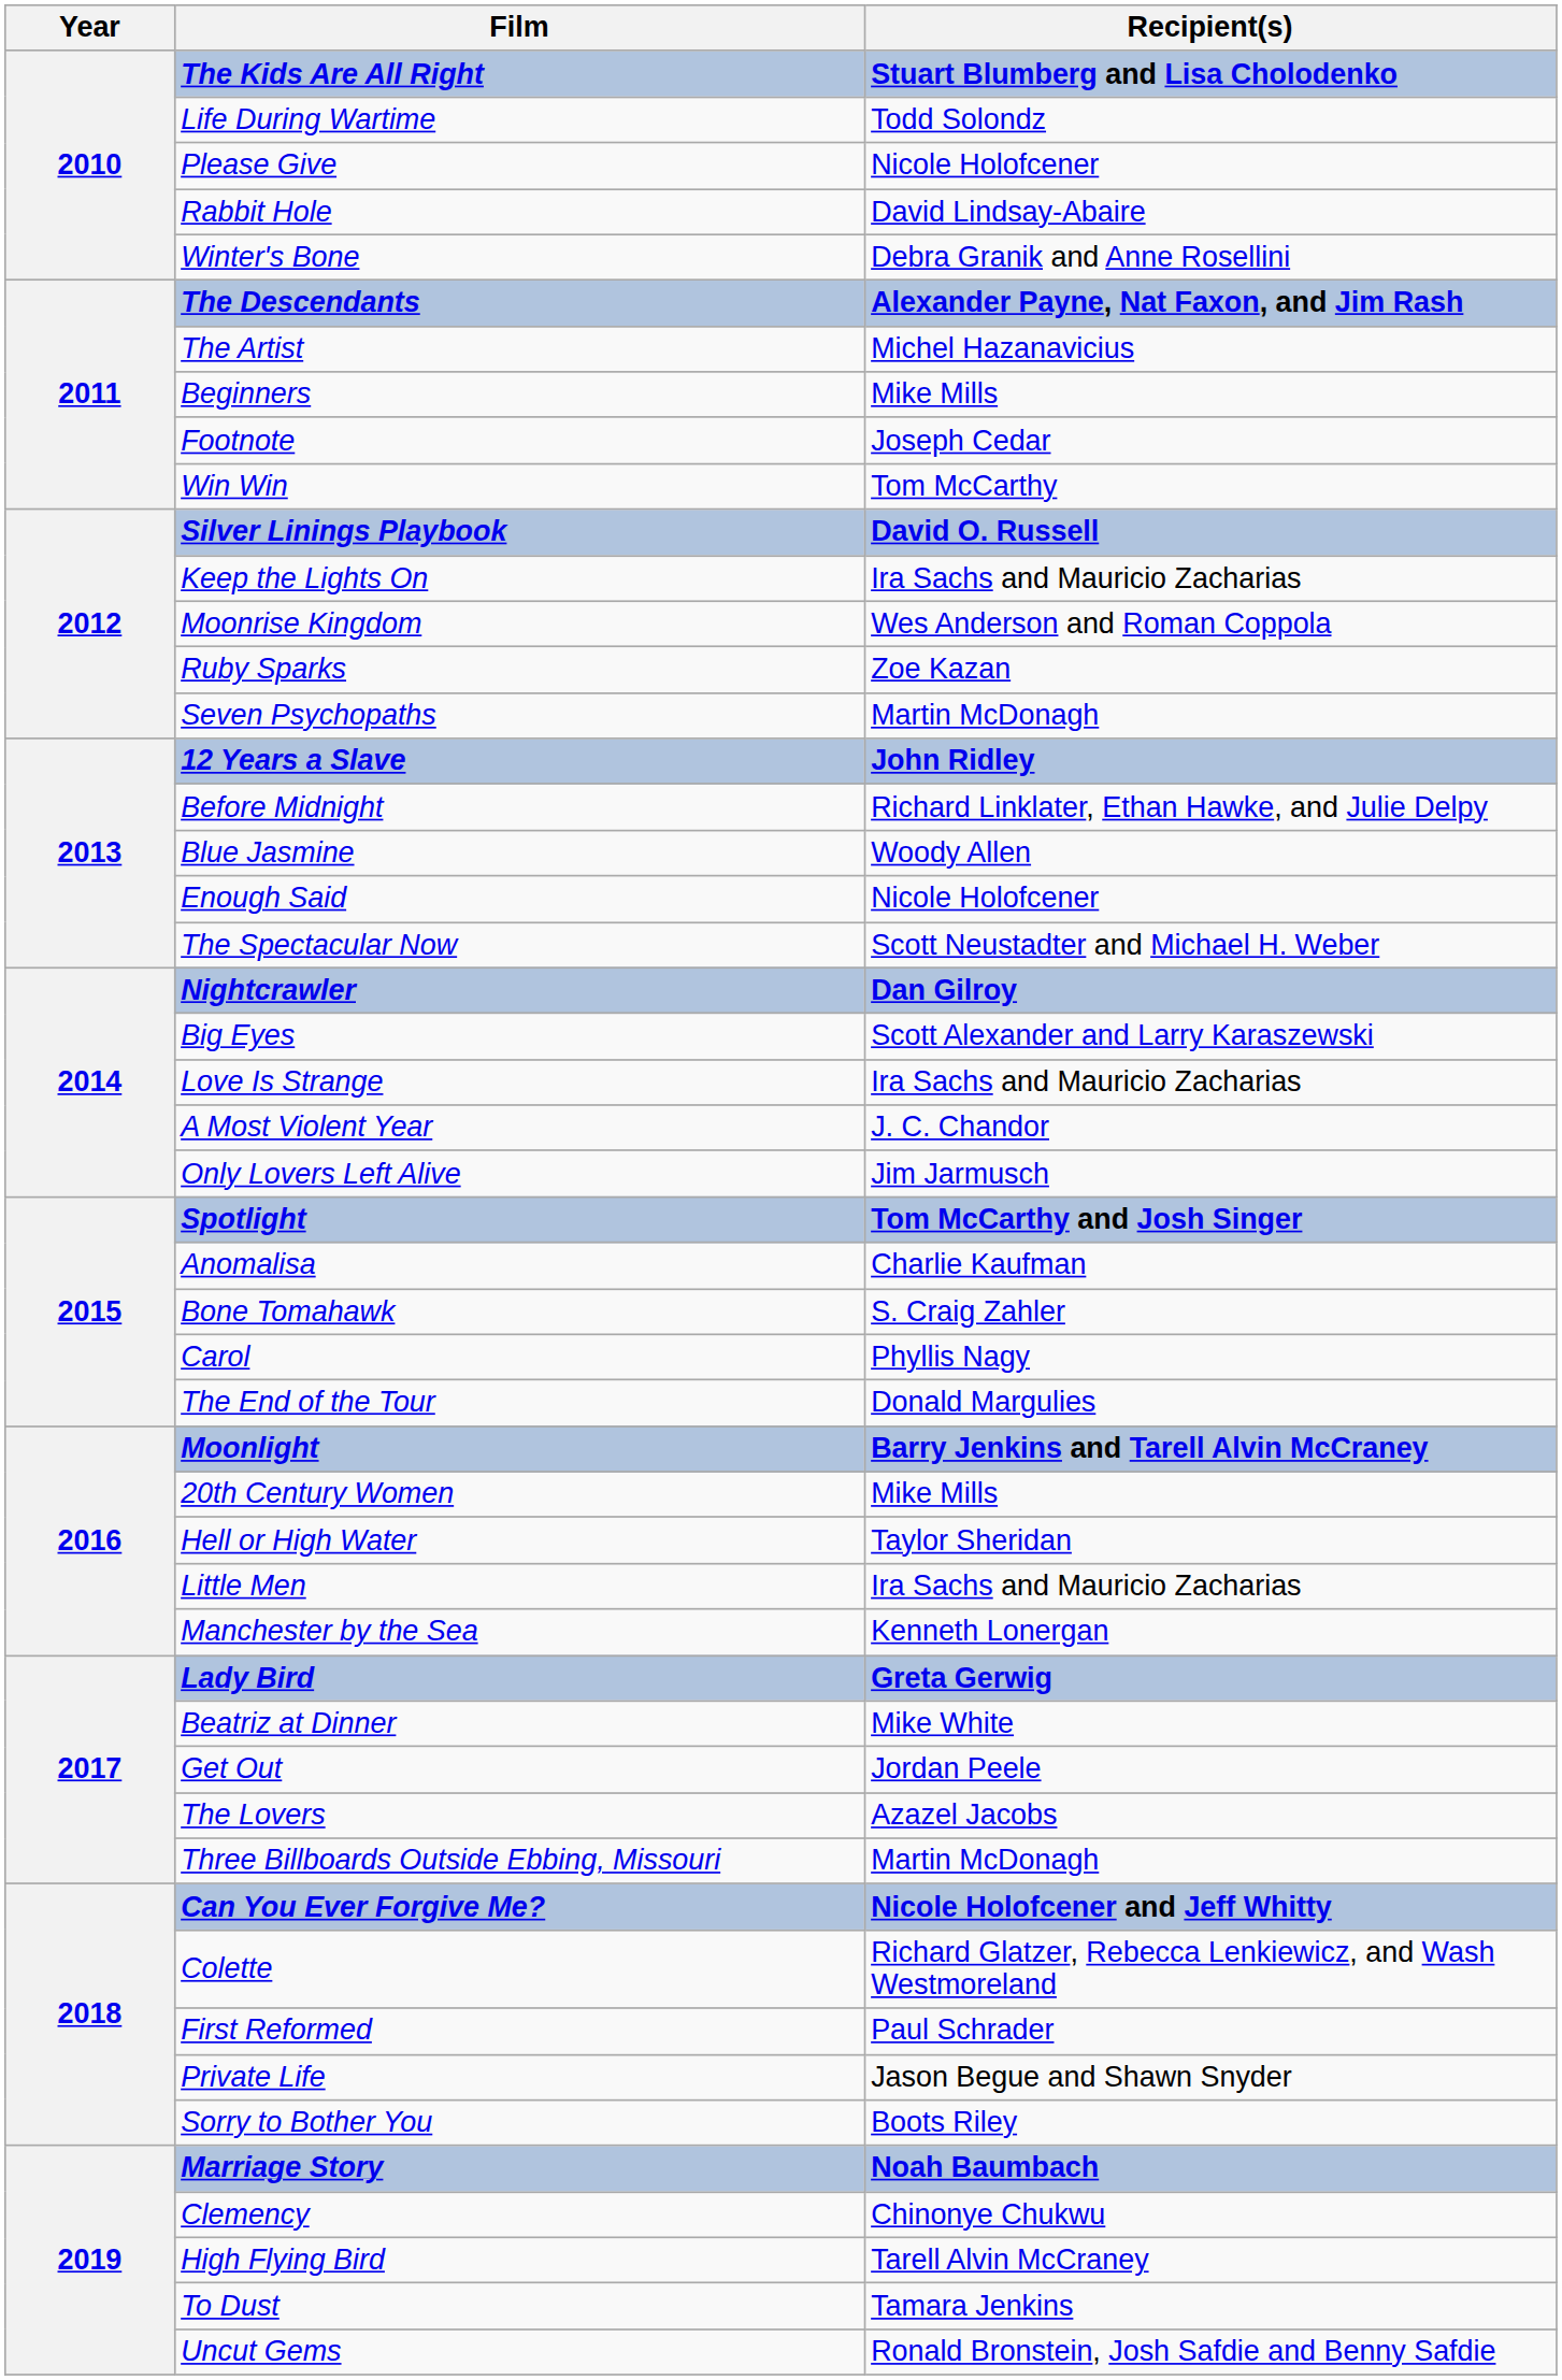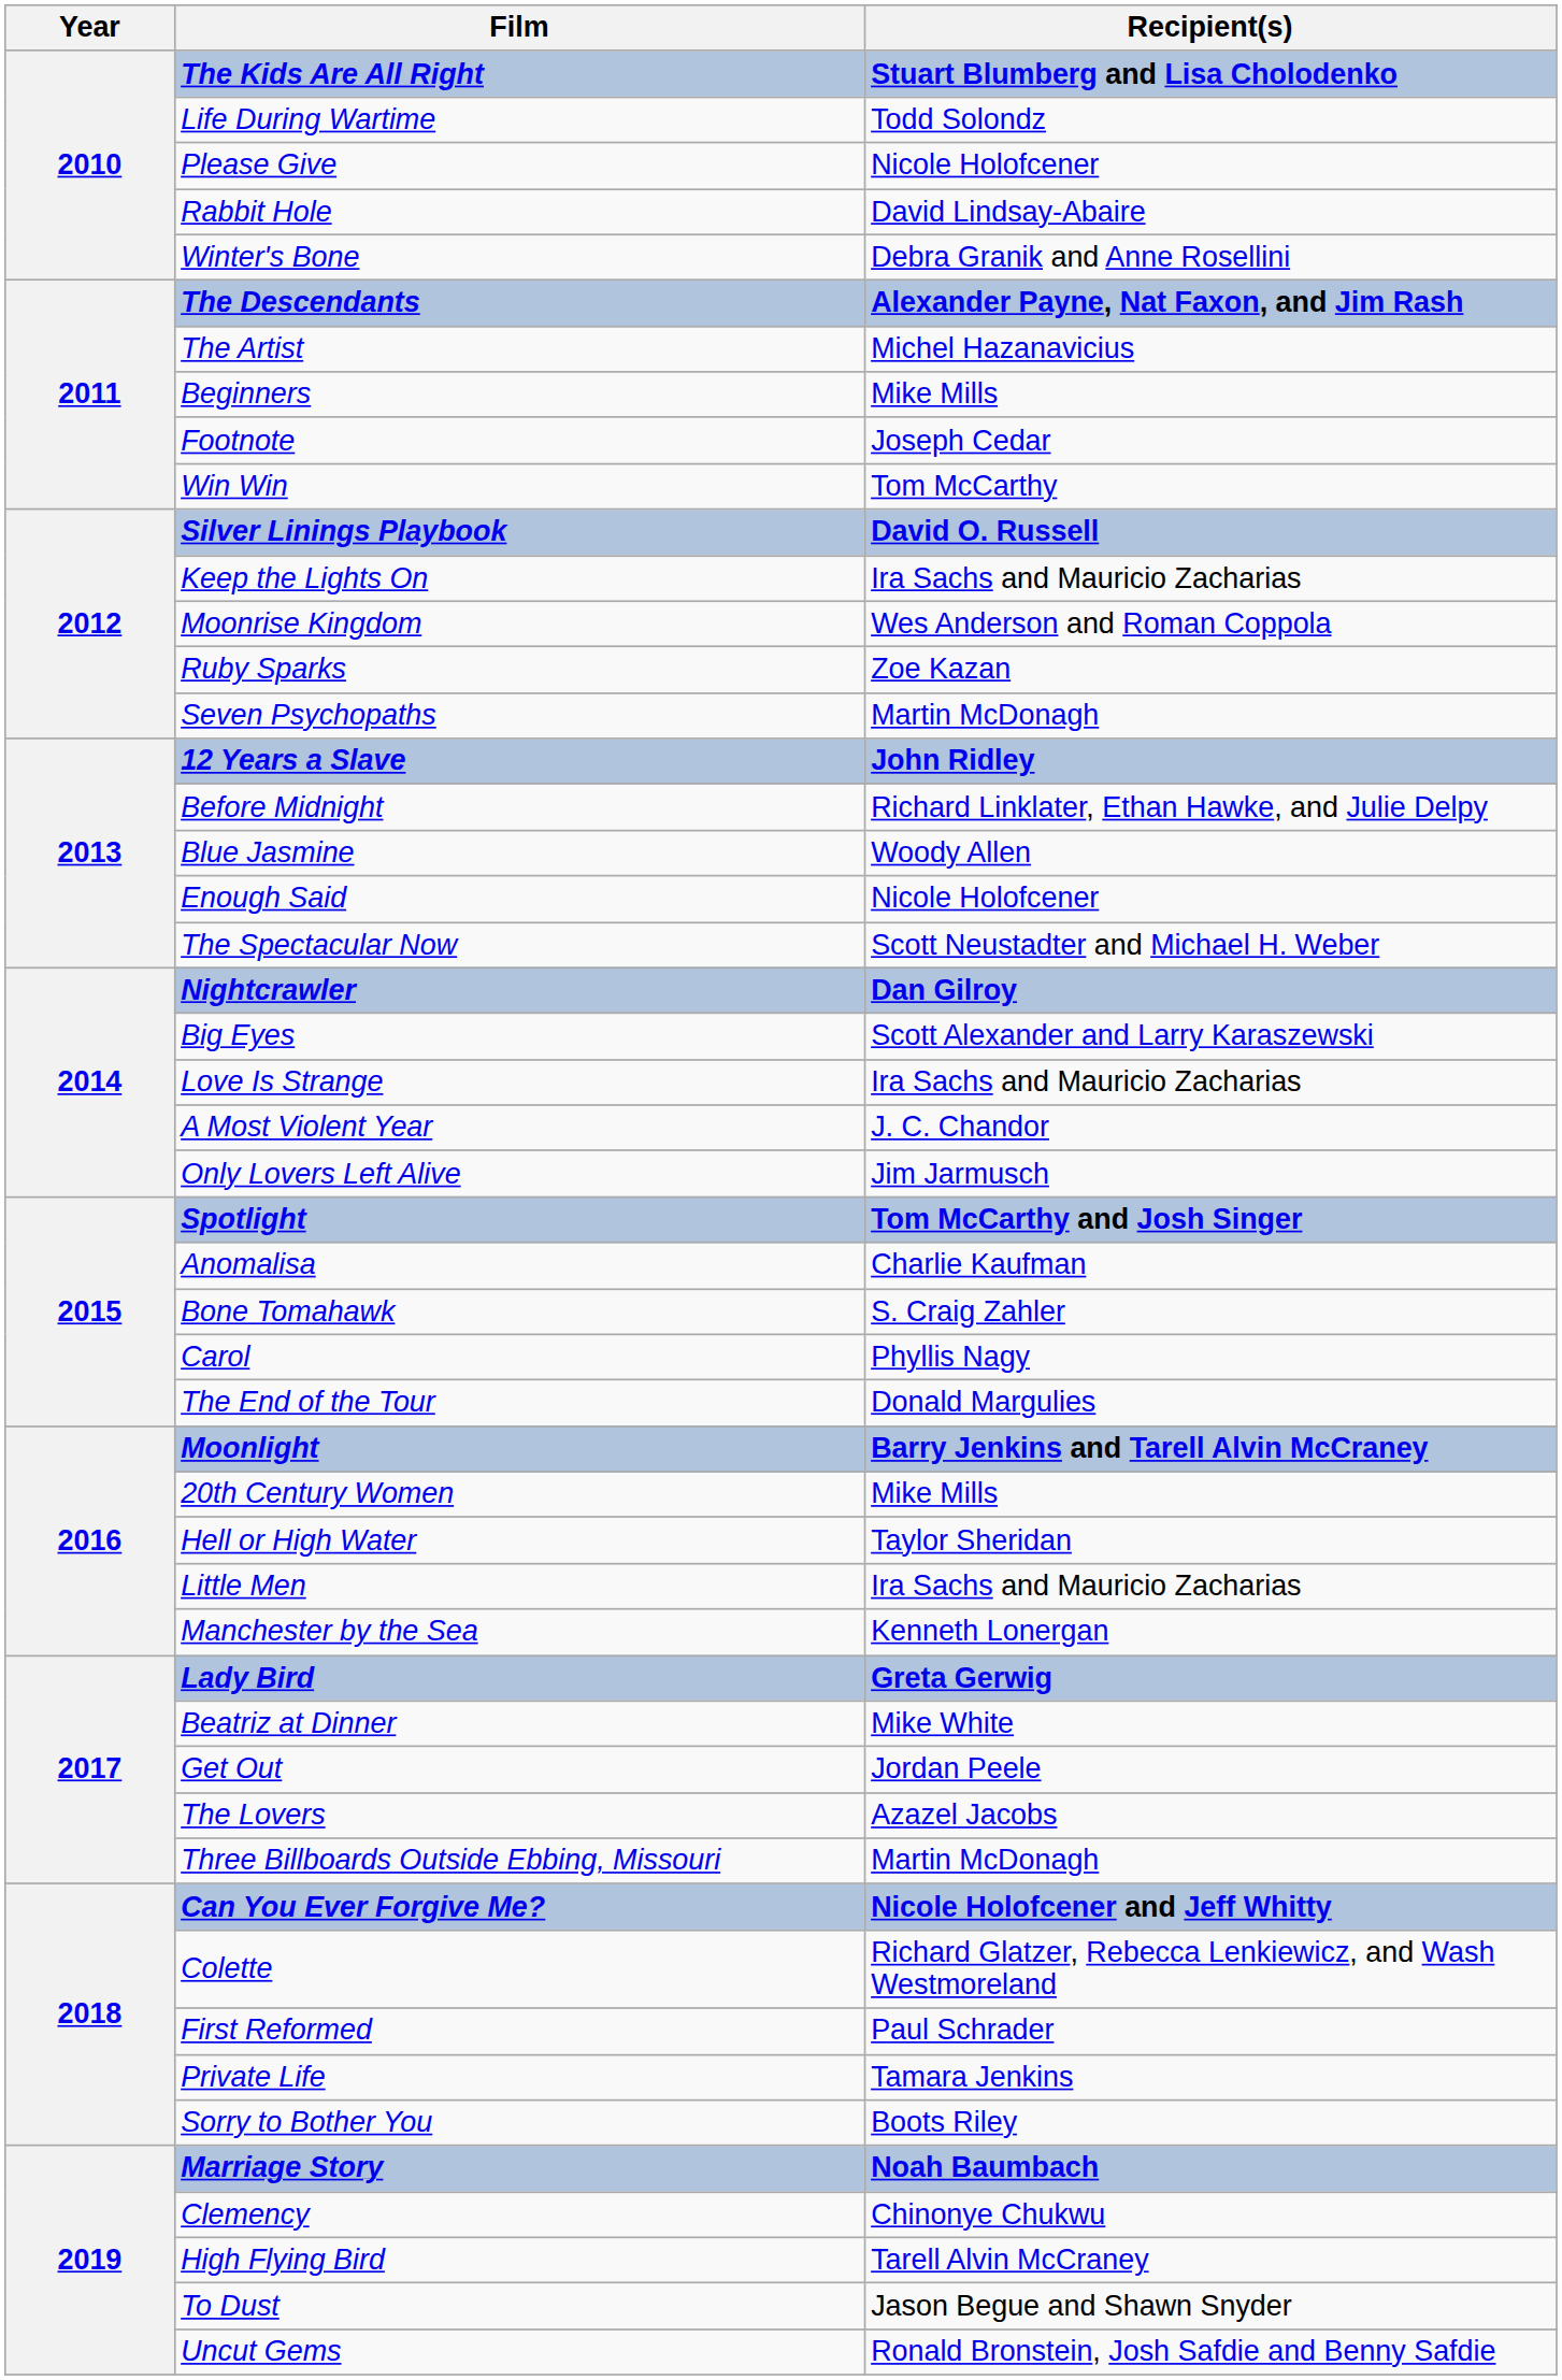 <table class="wikitable" width="68%" cellpadding="5">
 <tr>
 <th width="100">Year</th>
 <th width="450">Film</th>
 <th width="450">Recipient(s)</th>
 </tr>
 <tr>
 <th rowspan="5" style="text-align:center;"><a href='#'>2010</a><br></th>
 <td style="background:#B0C4DE"><strong><em><a href='#'>The Kids Are All Right</a></em></strong></td>
 <td style="background:#B0C4DE"><strong><a href='#'>Stuart Blumberg</a> and <a href='#'>Lisa Cholodenko</a></strong></td>
 </tr>
 <tr>
 <td><em><a href='#'>Life During Wartime</a></em></td>
 <td><a href='#'>Todd Solondz</a></td>
 </tr>
 <tr>
 <td><em><a href='#'>Please Give</a></em></td>
 <td><a href='#'>Nicole Holofcener</a></td>
 </tr>
 <tr>
 <td><em><a href='#'>Rabbit Hole</a></em></td>
 <td><a href='#'>David Lindsay-Abaire</a></td>
 </tr>
 <tr>
 <td><em><a href='#'>Winter's Bone</a></em></td>
 <td><a href='#'>Debra Granik</a> and <a href='#'>Anne Rosellini</a></td>
 </tr>
 <tr>
 <th rowspan="5" style="text-align:center;"><a href='#'>2011</a><br></th>
 <td style="background:#B0C4DE"><strong><em><a href='#'>The Descendants</a></em></strong></td>
 <td style="background:#B0C4DE"><strong><a href='#'>Alexander Payne</a>, <a href='#'>Nat Faxon</a>, and <a href='#'>Jim Rash</a></strong></td>
 </tr>
 <tr>
 <td><em><a href='#'>The Artist</a></em></td>
 <td><a href='#'>Michel Hazanavicius</a></td>
 </tr>
 <tr>
 <td><em><a href='#'>Beginners</a></em></td>
 <td><a href='#'>Mike Mills</a></td>
 </tr>
 <tr>
 <td><em><a href='#'>Footnote</a></em></td>
 <td><a href='#'>Joseph Cedar</a></td>
 </tr>
 <tr>
 <td><em><a href='#'>Win Win</a></em></td>
 <td><a href='#'>Tom McCarthy</a></td>
 </tr>
 <tr>
 <th rowspan="5" style="text-align:center;"><a href='#'>2012</a><br></th>
 <td style="background:#B0C4DE"><strong><em><a href='#'>Silver Linings Playbook</a></em></strong></td>
 <td style="background:#B0C4DE"><strong><a href='#'>David O. Russell</a></strong></td>
 </tr>
 <tr>
 <td><em><a href='#'>Keep the Lights On</a></em></td>
 <td><a href='#'>Ira Sachs</a> and Mauricio Zacharias</td>
 </tr>
 <tr>
 <td><em><a href='#'>Moonrise Kingdom</a></em></td>
 <td><a href='#'>Wes Anderson</a> and <a href='#'>Roman Coppola</a></td>
 </tr>
 <tr>
 <td><em><a href='#'>Ruby Sparks</a></em></td>
 <td><a href='#'>Zoe Kazan</a></td>
 </tr>
 <tr>
 <td><em><a href='#'>Seven Psychopaths</a></em></td>
 <td><a href='#'>Martin McDonagh</a></td>
 </tr>
 <tr>
 <th rowspan="5" style="text-align:center;"><a href='#'>2013</a><br></th>
 <td style="background:#B0C4DE"><strong><em><a href='#'>12 Years a Slave</a></em></strong></td>
 <td style="background:#B0C4DE"><strong><a href='#'>John Ridley</a></strong></td>
 </tr>
 <tr>
 <td><em><a href='#'>Before Midnight</a></em></td>
 <td><a href='#'>Richard Linklater</a>, <a href='#'>Ethan Hawke</a>, and <a href='#'>Julie Delpy</a></td>
 </tr>
 <tr>
 <td><em><a href='#'>Blue Jasmine</a></em></td>
 <td><a href='#'>Woody Allen</a></td>
 </tr>
 <tr>
 <td><em><a href='#'>Enough Said</a></em></td>
 <td><a href='#'>Nicole Holofcener</a></td>
 </tr>
 <tr>
 <td><em><a href='#'>The Spectacular Now</a></em></td>
 <td><a href='#'>Scott Neustadter</a> and <a href='#'>Michael H. Weber</a></td>
 </tr>
 <tr>
 <th rowspan="5" style="text-align:center;"><a href='#'>2014</a><br></th>
 <td style="background:#B0C4DE"><strong><em><a href='#'>Nightcrawler</a></em></strong></td>
 <td style="background:#B0C4DE"><strong><a href='#'>Dan Gilroy</a></strong></td>
 </tr>
 <tr>
 <td><em><a href='#'>Big Eyes</a></em></td>
 <td><a href='#'>Scott Alexander and Larry Karaszewski</a></td>
 </tr>
 <tr>
 <td><em><a href='#'>Love Is Strange</a></em></td>
 <td><a href='#'>Ira Sachs</a> and Mauricio Zacharias</td>
 </tr>
 <tr>
 <td><em><a href='#'>A Most Violent Year</a></em></td>
 <td><a href='#'>J. C. Chandor</a></td>
 </tr>
 <tr>
 <td><em><a href='#'>Only Lovers Left Alive</a></em></td>
 <td><a href='#'>Jim Jarmusch</a></td>
 </tr>
 <tr>
 <th rowspan="5" style="text-align:center;"><a href='#'>2015</a><br></th>
 <td style="background:#B0C4DE"><strong><em><a href='#'>Spotlight</a></em></strong></td>
 <td style="background:#B0C4DE"><strong><a href='#'>Tom McCarthy</a> and <a href='#'>Josh Singer</a></strong></td>
 </tr>
 <tr>
 <td><em><a href='#'>Anomalisa</a></em></td>
 <td><a href='#'>Charlie Kaufman</a></td>
 </tr>
 <tr>
 <td><em><a href='#'>Bone Tomahawk</a></em></td>
 <td><a href='#'>S. Craig Zahler</a></td>
 </tr>
 <tr>
 <td><em><a href='#'>Carol</a></em></td>
 <td><a href='#'>Phyllis Nagy</a></td>
 </tr>
 <tr>
 <td><em><a href='#'>The End of the Tour</a></em></td>
 <td><a href='#'>Donald Margulies</a></td>
 </tr>
 <tr>
 <th rowspan="5" style="text-align:center;"><a href='#'>2016</a><br></th>
 <td style="background:#B0C4DE"><strong><em><a href='#'>Moonlight</a></em></strong></td>
 <td style="background:#B0C4DE"><strong><a href='#'>Barry Jenkins</a> and <a href='#'>Tarell Alvin McCraney</a></strong></td>
 </tr>
 <tr>
 <td><em><a href='#'>20th Century Women</a></em></td>
 <td><a href='#'>Mike Mills</a></td>
 </tr>
 <tr>
 <td><em><a href='#'>Hell or High Water</a></em></td>
 <td><a href='#'>Taylor Sheridan</a></td>
 </tr>
 <tr>
 <td><em><a href='#'>Little Men</a></em></td>
 <td><a href='#'>Ira Sachs</a> and Mauricio Zacharias</td>
 </tr>
 <tr>
 <td><em><a href='#'>Manchester by the Sea</a></em></td>
 <td><a href='#'>Kenneth Lonergan</a></td>
 </tr>
 <tr>
 <th rowspan="5" style="text-align:center;"><a href='#'>2017</a><br></th>
 <td style="background:#B0C4DE"><strong><em><a href='#'>Lady Bird</a></em></strong></td>
 <td style="background:#B0C4DE"><strong><a href='#'>Greta Gerwig</a></strong></td>
 </tr>
 <tr>
 <td><em><a href='#'>Beatriz at Dinner</a></em></td>
 <td><a href='#'>Mike White</a></td>
 </tr>
 <tr>
 <td><em><a href='#'>Get Out</a></em></td>
 <td><a href='#'>Jordan Peele</a></td>
 </tr>
 <tr>
 <td><em><a href='#'>The Lovers</a></em></td>
 <td><a href='#'>Azazel Jacobs</a></td>
 </tr>
 <tr>
 <td><em><a href='#'>Three Billboards Outside Ebbing, Missouri</a></em></td>
 <td><a href='#'>Martin McDonagh</a></td>
 </tr>
 <tr>
 <th rowspan="5" style="text-align:center;"><a href='#'>2018</a><br></th>
 <td style="background:#B0C4DE"><strong><em><a href='#'>Can You Ever Forgive Me?</a></em></strong></td>
 <td style="background:#B0C4DE"><strong><a href='#'>Nicole Holofcener</a> and <a href='#'>Jeff Whitty</a></strong></td>
 </tr>
 <tr>
 <td><em><a href='#'>Colette</a></em></td>
 <td><a href='#'>Richard Glatzer</a>, <a href='#'>Rebecca Lenkiewicz</a>, and <a href='#'>Wash Westmoreland</a></td>
 </tr>
 <tr>
 <td><em><a href='#'>First Reformed</a></em></td>
 <td><a href='#'>Paul Schrader</a></td>
 </tr>
 <tr>
 <td><em><a href='#'>Private Life</a></em></td>
-<td>Jason Begue and Shawn Snyder</td>
+<td><a href='#'>Tamara Jenkins</a></td>
 </tr>
 <tr>
 <td><em><a href='#'>Sorry to Bother You</a></em></td>
 <td><a href='#'>Boots Riley</a></td>
 </tr>
 <tr>
 <th rowspan="5" style="text-align:center;"><a href='#'>2019</a><br></th>
 <td style="background:#B0C4DE"><strong><em><a href='#'>Marriage Story</a></em></strong></td>
 <td style="background:#B0C4DE"><strong><a href='#'>Noah Baumbach</a></strong></td>
 </tr>
 <tr>
 <td><em><a href='#'>Clemency</a></em></td>
 <td><a href='#'>Chinonye Chukwu</a></td>
 </tr>
 <tr>
 <td><em><a href='#'>High Flying Bird</a></em></td>
 <td><a href='#'>Tarell Alvin McCraney</a></td>
 </tr>
 <tr>
 <td><em><a href='#'>To Dust</a></em></td>
-<td><a href='#'>Tamara Jenkins</a></td>
+<td>Jason Begue and Shawn Snyder</td>
 </tr>
 <tr>
 <td><em><a href='#'>Uncut Gems</a></em></td>
 <td><a href='#'>Ronald Bronstein</a>, <a href='#'>Josh Safdie and Benny Safdie</a></td>
 </tr>
 </table>
